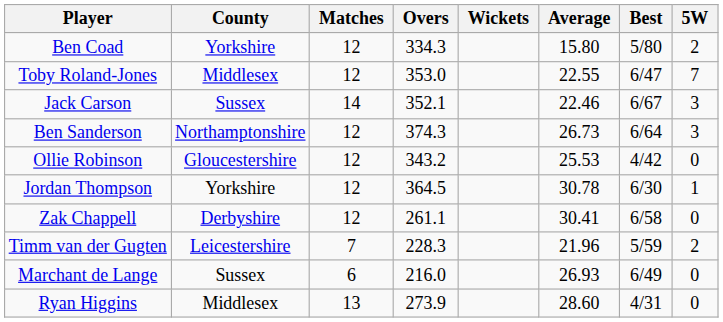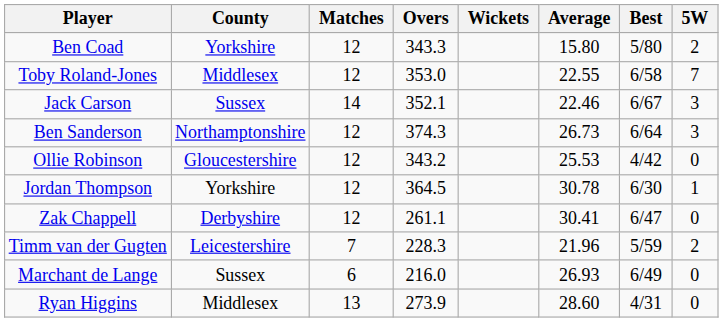 <table style="text-align: center;" class="wikitable">
 <tr>
 <th scope="col" style="padding-left: 0.5em; padding-right: 0.5em;">Player</th>
 <th scope="col" style="padding-left: 0.5em; padding-right: 0.5em;">County</th>
 <th scope="col" style="padding-left: 0.5em; padding-right: 0.5em;">Matches</th>
 <th scope="col" style="padding-left: 0.5em; padding-right: 0.5em;">Overs</th>
 <th scope="col" style="padding-left: 0.5em; padding-right: 0.5em;">Wickets</th>
 <th scope="col" style="padding-left: 0.5em; padding-right: 0.5em;">Average</th>
 <th scope="col" style="padding-left: 0.5em; padding-right: 0.5em;">Best</th>
 <th scope="col" style="padding-left: 0.5em; padding-right: 0.5em;">5W</th>
 </tr>
 <tr>
 <td><a href='#'>Ben Coad</a></td>
 <td><a href='#'>Yorkshire</a></td>
 <td>12</td>
-<td>334.3</td>
+<td>343.3</td>
 <td></td>
 <td>15.80</td>
 <td>5/80</td>
 <td>2</td>
 </tr>
 <tr>
 <td><a href='#'>Toby Roland-Jones</a></td>
 <td><a href='#'>Middlesex</a></td>
 <td>12</td>
 <td>353.0</td>
 <td></td>
 <td>22.55</td>
-<td>6/47</td>
+<td>6/58</td>
 <td>7</td>
 </tr>
 <tr>
 <td><a href='#'>Jack Carson</a></td>
 <td><a href='#'>Sussex</a></td>
 <td>14</td>
 <td>352.1</td>
 <td></td>
 <td>22.46</td>
 <td>6/67</td>
 <td>3</td>
 </tr>
 <tr>
 <td><a href='#'>Ben Sanderson</a></td>
 <td><a href='#'>Northamptonshire</a></td>
 <td>12</td>
 <td>374.3</td>
 <td></td>
 <td>26.73</td>
 <td>6/64</td>
 <td>3</td>
 </tr>
 <tr>
 <td><a href='#'>Ollie Robinson</a></td>
 <td><a href='#'>Gloucestershire</a></td>
 <td>12</td>
 <td>343.2</td>
 <td></td>
 <td>25.53</td>
 <td>4/42</td>
 <td>0</td>
 </tr>
 <tr>
 <td><a href='#'>Jordan Thompson</a></td>
 <td>Yorkshire</td>
 <td>12</td>
 <td>364.5</td>
 <td></td>
 <td>30.78</td>
 <td>6/30</td>
 <td>1</td>
 </tr>
 <tr>
 <td><a href='#'>Zak Chappell</a></td>
 <td><a href='#'>Derbyshire</a></td>
 <td>12</td>
 <td>261.1</td>
 <td></td>
 <td>30.41</td>
-<td>6/58</td>
+<td>6/47</td>
 <td>0</td>
 </tr>
 <tr>
 <td><a href='#'>Timm van der Gugten</a></td>
 <td><a href='#'>Leicestershire</a></td>
 <td>7</td>
 <td>228.3</td>
 <td></td>
 <td>21.96</td>
 <td>5/59</td>
 <td>2</td>
 </tr>
 <tr>
 <td><a href='#'>Marchant de Lange</a></td>
 <td>Sussex</td>
 <td>6</td>
 <td>216.0</td>
 <td></td>
 <td>26.93</td>
 <td>6/49</td>
 <td>0</td>
 </tr>
 <tr>
 <td><a href='#'>Ryan Higgins</a></td>
 <td>Middlesex</td>
 <td>13</td>
 <td>273.9</td>
 <td></td>
 <td>28.60</td>
 <td>4/31</td>
 <td>0</td>
 </tr>
 </table>
